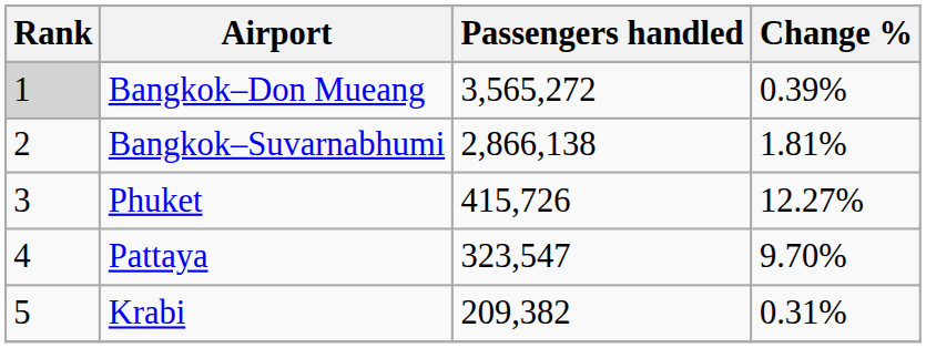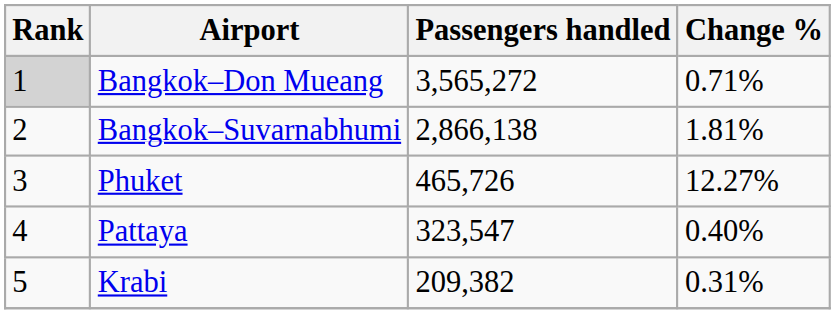 <table class="wikitable sortable" style="font-size: 90%" width= align=>
 <tr style="background:lightgrey;">
 <th>Rank</th>
 <th>Airport</th>
 <th>Passengers handled</th>
 <th>Change %</th>
 </tr>
 <tr>
 <td style="background: lightgrey;">1</td>
 <td><a href='#'>Bangkok–Don Mueang</a></td>
 <td>3,565,272</td>
-<td> 0.39%</td>
+<td> 0.71%</td>
 </tr>
 <tr>
 <td>2</td>
 <td><a href='#'>Bangkok–Suvarnabhumi</a></td>
 <td>2,866,138</td>
 <td> 1.81%</td>
 </tr>
 <tr>
 <td>3</td>
 <td><a href='#'>Phuket</a></td>
-<td>415,726</td>
+<td>465,726</td>
 <td> 12.27%</td>
 </tr>
 <tr>
 <td>4</td>
 <td><a href='#'>Pattaya</a></td>
 <td>323,547</td>
-<td> 9.70%</td>
+<td> 0.40%</td>
 </tr>
 <tr>
 <td>5</td>
 <td><a href='#'>Krabi</a></td>
 <td>209,382</td>
 <td> 0.31%</td>
 </tr>
 <tr>
 </tr>
 </table>
